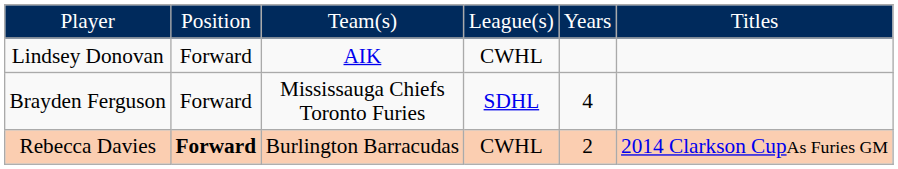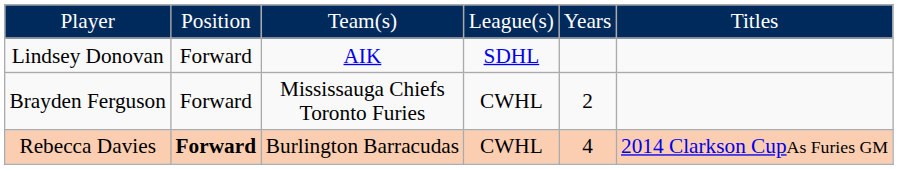 <table class="wikitable sortable">
 <tr align="center"  style="background:#002A5C;color:#FFFFFF;">
 <td>Player</td>
 <td>Position</td>
 <td>Team(s)</td>
 <td>League(s)</td>
 <td>Years</td>
 <td>Titles</td>
 </tr>
 <tr align="center" bgcolor="">
 <td>Lindsey Donovan</td>
 <td>Forward</td>
 <td><a href='#'>AIK</a></td>
-<td>CWHL</td>
+<td><a href='#'>SDHL</a></td>
 <td></td>
 </tr>
 <tr align="center" bgcolor="">
 <td>Brayden Ferguson</td>
 <td>Forward</td>
 <td>Mississauga Chiefs<br>Toronto Furies</td>
-<td><a href='#'>SDHL</a></td>
-<td>4</td>
+<td>CWHL</td>
+<td>2</td>
 <td></td>
 </tr>
 <tr align="center" bgcolor="FBCEB1">
 <td>Rebecca Davies</td>
 <td><strong>Forward</strong></td>
 <td>Burlington Barracudas</td>
 <td>CWHL</td>
-<td>2</td>
+<td>4</td>
 <td><a href='#'>2014 Clarkson Cup</a><small>As Furies GM</small></td>
 </tr>
 </table>
